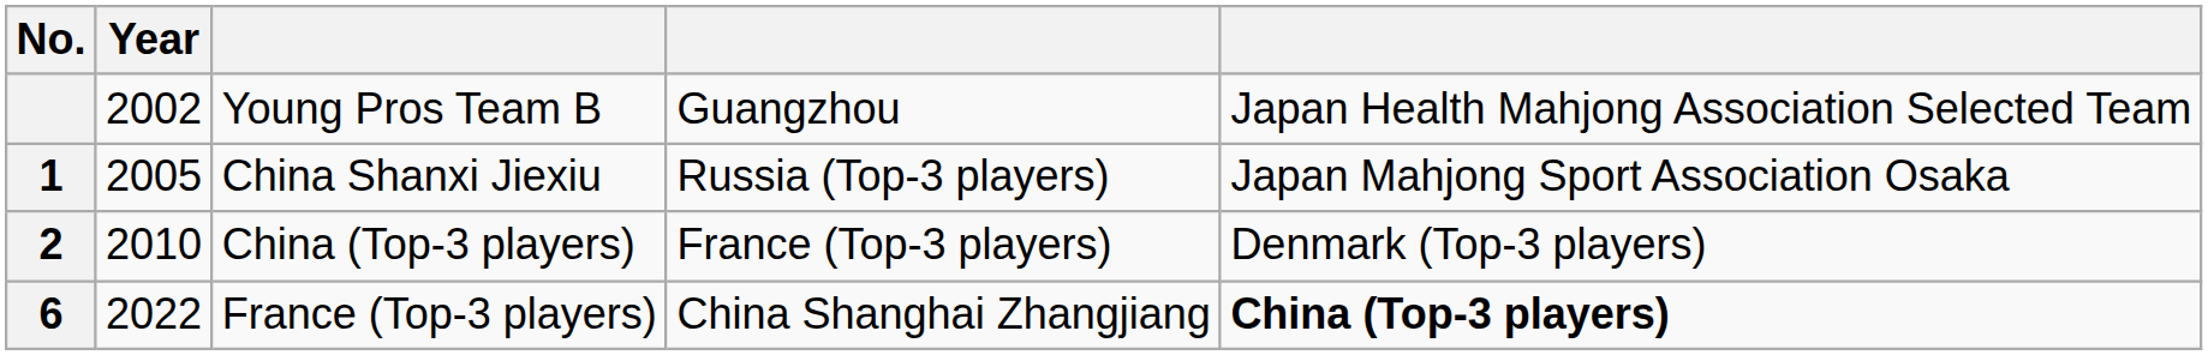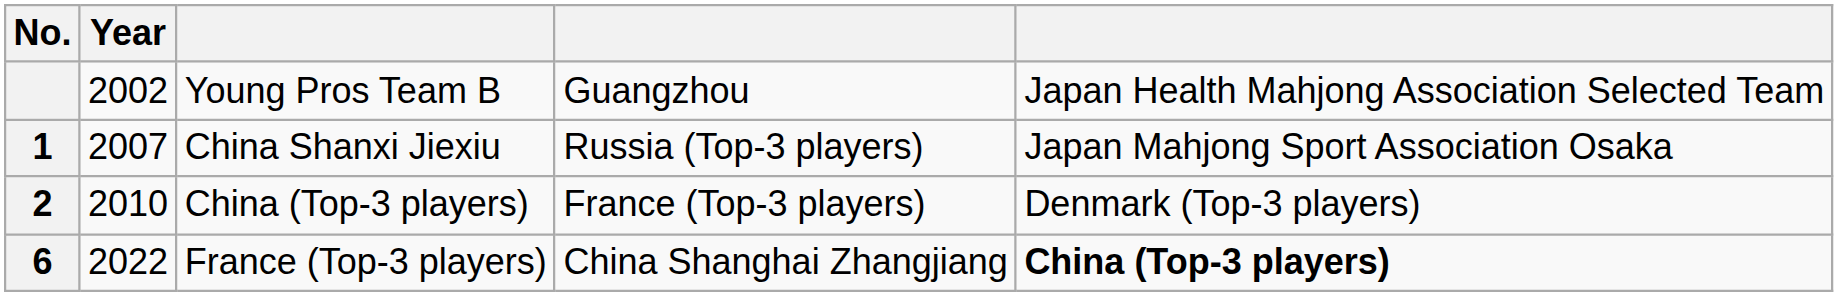 <table class="wikitable">
 <tr>
 <th>No.</th>
 <th>Year</th>
 <th></th>
 <th></th>
 <th></th>
 </tr>
 <tr>
 <th></th>
 <td align=center>2002</td>
 <td> Young Pros Team B</td>
 <td> Guangzhou</td>
 <td> Japan Health Mahjong Association Selected Team</td>
 </tr>
 <tr>
 <th>1</th>
-<td align=center>2005</td>
+<td align=center>2007</td>
 <td> China Shanxi Jiexiu</td>
 <td> Russia (Top-3 players)</td>
 <td> Japan Mahjong Sport Association Osaka</td>
 </tr>
 <tr>
 <th>2</th>
 <td align=center>2010</td>
 <td> China (Top-3 players)</td>
 <td> France (Top-3 players)</td>
 <td> Denmark (Top-3 players)</td>
 </tr>
 <tr>
 <th>6</th>
 <td align=center>2022</td>
 <td> France (Top-3 players)</td>
 <td> China Shanghai Zhangjiang</td>
 <td><strong> China (Top-3 players)</strong></td>
 </tr>
 </table>
